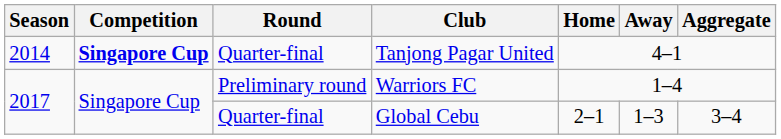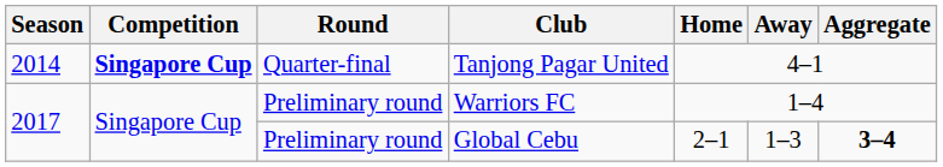 <table class="wikitable">
 <tr>
 <th>Season</th>
 <th>Competition</th>
 <th>Round</th>
 <th>Club</th>
 <th>Home</th>
 <th>Away</th>
 <th>Aggregate</th>
 </tr>
 <tr>
 <td><a href='#'>2014</a></td>
 <td><strong><a href='#'>Singapore Cup</a></strong></td>
 <td><a href='#'>Quarter-final</a></td>
 <td> <a href='#'>Tanjong Pagar United</a></td>
 <td colspan=3; style="text-align:center;">4–1</td>
 </tr>
 <tr>
 <td rowspan="2"><a href='#'>2017</a></td>
 <td rowspan="2"><a href='#'>Singapore Cup</a></td>
 <td><a href='#'>Preliminary round</a></td>
 <td> <a href='#'>Warriors FC</a></td>
 <td colspan=3; style="text-align:center;">1–4</td>
 </tr>
 <tr>
-<td><a href='#'>Quarter-final</a></td>
+<td><a href='#'>Preliminary round</a></td>
 <td> <a href='#'>Global Cebu</a></td>
 <td style="text-align:center;">2–1</td>
 <td style="text-align:center;">1–3</td>
-<td style="text-align:center;">3–4</td>
+<td style="text-align:center;"><strong>3–4</strong></td>
 </tr>
 </table>
